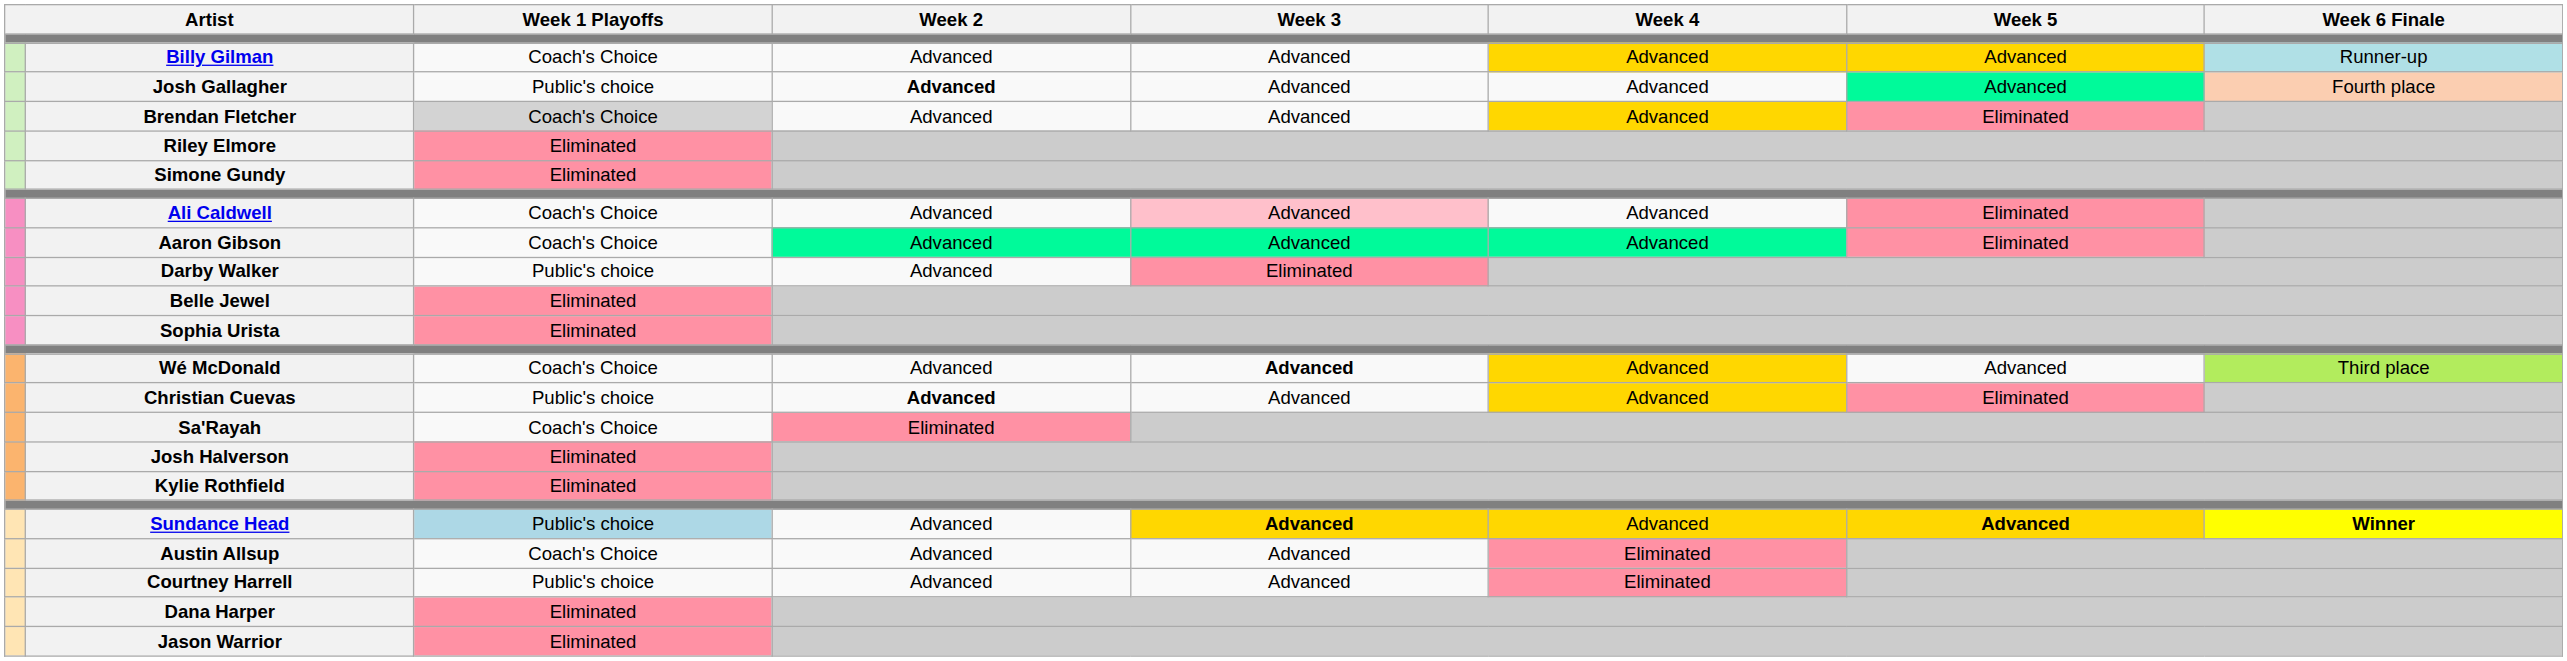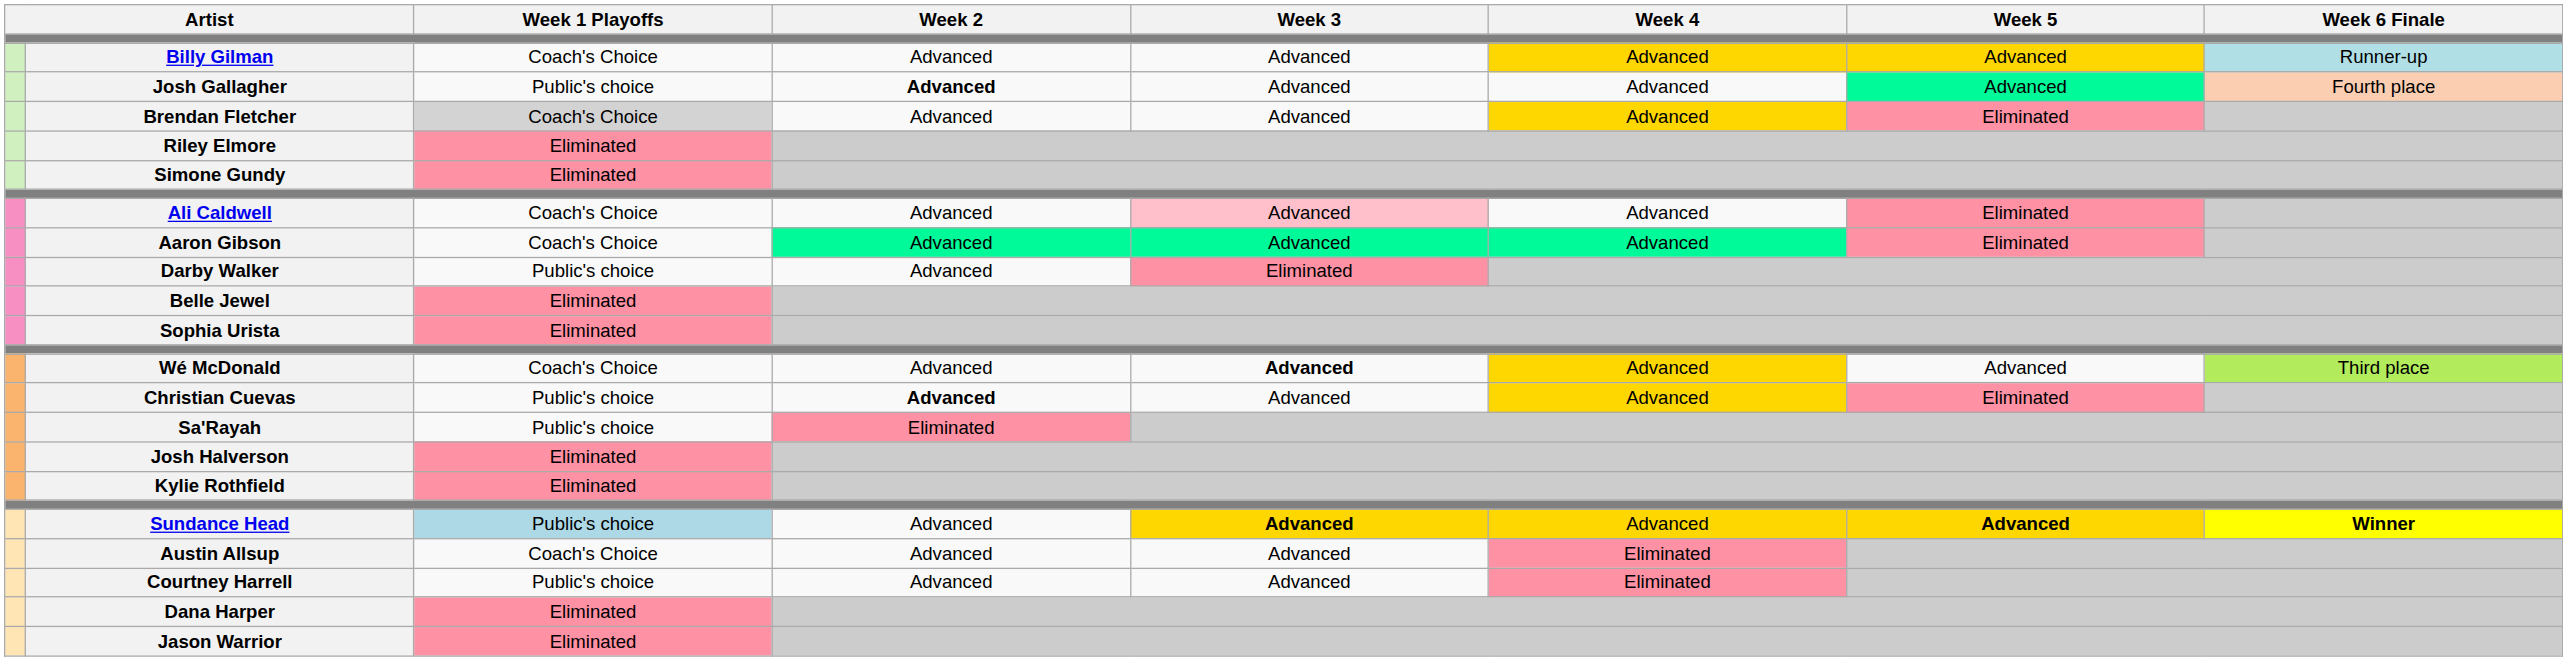 <table class="wikitable"  style="font-size:90%; text-align:center; width:100%;">
 <tr>
 <th colspan="2">Artist</th>
 <th style="width:14%;">Week 1 Playoffs</th>
 <th style="width:14%;">Week 2</th>
 <th style="width:14%;">Week 3</th>
 <th style="width:14%;">Week 4</th>
 <th style="width:14%;">Week 5</th>
 <th style="width:14%;">Week 6 Finale</th>
 </tr>
 <tr>
 <th colspan="9" style="background:gray;"></th>
 </tr>
 <tr>
 <td style="background:#d0f0c0;"></td>
 <th><a href='#'>Billy Gilman</a></th>
 <td>Coach's Choice</td>
 <td>Advanced</td>
 <td>Advanced</td>
 <td style="background:gold;">Advanced </td>
 <td style="background:gold;">Advanced </td>
 <td style="background:#B0E0E6;">Runner-up   </td>
 </tr>
 <tr>
 <td style="background:#d0f0c0;"></td>
 <th>Josh Gallagher</th>
 <td>Public's choice</td>
 <td><strong>Advanced</strong></td>
 <td>Advanced</td>
 <td>Advanced</td>
 <td style="background:#00FA9A;">Advanced </td>
 <td style="background:#FBCEB1;">Fourth place </td>
 </tr>
 <tr>
 <th style="background:#d0f0c0;"></th>
 <th>Brendan Fletcher</th>
 <td style="background: lightgrey;">Coach's Choice</td>
 <td>Advanced</td>
 <td>Advanced</td>
 <td style="background:gold;">Advanced </td>
 <td style="background:#FF91A4;">Eliminated</td>
 <td style="background:#ccc;"></td>
 </tr>
 <tr>
 <th style="background:#d0f0c0;"></th>
 <th>Riley Elmore</th>
 <td style="background:#FF91A4;">Eliminated</td>
 <td colspan="5" style="background:#ccc;"></td>
 </tr>
 <tr>
 <th style="background:#d0f0c0;"></th>
 <th>Simone Gundy</th>
 <td style="background:#FF91A4;">Eliminated</td>
 <td colspan="5" style="background:#ccc;"></td>
 </tr>
 <tr>
 <th colspan="11" style="background:gray;"></th>
 </tr>
 <tr>
 <th style="background:#f78fc2;"></th>
 <th><a href='#'>Ali Caldwell</a></th>
 <td>Coach's Choice</td>
 <td>Advanced</td>
 <td style="background: pink;">Advanced</td>
 <td>Advanced</td>
 <td style="background:#FF91A4;">Eliminated</td>
 <td style="background:#ccc;"></td>
 </tr>
 <tr>
 <th style="background:#f78fc2;"></th>
 <th>Aaron Gibson</th>
 <td>Coach's Choice</td>
 <td style="background:#00FA9A;">Advanced</td>
 <td style="background:#00FA9A;">Advanced</td>
 <td style="background:#00FA9A;">Advanced</td>
 <td style="background:#FF91A4;">Eliminated</td>
 <td style="background:#ccc;"></td>
 </tr>
 <tr>
 <th style="background:#f78fc2;"></th>
 <th>Darby Walker</th>
 <td>Public's choice</td>
 <td>Advanced</td>
 <td style="background:#FF91A4;">Eliminated</td>
 <td colspan="3" style="background:#ccc;"></td>
 </tr>
 <tr>
 <th style="background:#f78fc2;"></th>
 <th>Belle Jewel</th>
 <td style="background:#FF91A4;">Eliminated</td>
 <td colspan="5" style="background:#ccc;"></td>
 </tr>
 <tr>
 <th style="background:#f78fc2;"></th>
 <th>Sophia Urista</th>
 <td style="background:#FF91A4;">Eliminated</td>
 <td colspan="5" style="background:#ccc;"></td>
 </tr>
 <tr>
 <th colspan="11" style="background:gray;"></th>
 </tr>
 <tr>
 <th style="background:#fbb46e;"></th>
 <th>Wé McDonald</th>
 <td>Coach's Choice</td>
 <td>Advanced</td>
 <td><strong>Advanced</strong></td>
 <td style="background:gold;">Advanced </td>
 <td>Advanced</td>
 <td style="background:#B2EC5D;">Third place </td>
 </tr>
 <tr>
 <th style="background:#fbb46e;"></th>
 <th>Christian Cuevas</th>
 <td>Public's choice</td>
 <td><strong>Advanced</strong></td>
 <td>Advanced</td>
 <td style="background:gold;">Advanced </td>
 <td style="background:#FF91A4;">Eliminated </td>
 <td style="background:#ccc;"></td>
 </tr>
 <tr>
 <th style="background:#fbb46e;"></th>
 <th>Sa'Rayah</th>
-<td>Coach's Choice</td>
+<td>Public's choice</td>
 <td style="background:#FF91A4;">Eliminated</td>
 <td colspan="4" style="background:#ccc;"></td>
 </tr>
 <tr>
 <th style="background:#fbb46e;"></th>
 <th>Josh Halverson</th>
 <td style="background:#FF91A4;">Eliminated</td>
 <td colspan="5" style="background:#ccc;"></td>
 </tr>
 <tr>
 <th style="background:#fbb46e;"></th>
 <th>Kylie Rothfield</th>
 <td style="background:#FF91A4;">Eliminated</td>
 <td colspan="5" style="background:#ccc;"></td>
 </tr>
 <tr>
 <th colspan="11" style="background:gray;"></th>
 </tr>
 <tr>
 <th style="background:#ffe5b4;"></th>
 <th><a href='#'>Sundance Head</a></th>
 <td style="background: lightblue;">Public's choice</td>
 <td>Advanced</td>
 <td style="background:gold;"><strong>Advanced </strong></td>
 <td style="background:gold;">Advanced </td>
 <td style="background:gold;"><strong>Advanced </strong></td>
 <td style="background:yellow;"><strong>Winner</strong>      </td>
 </tr>
 <tr>
 <th style="background:#ffe5b4;"></th>
 <th>Austin Allsup</th>
 <td>Coach's Choice</td>
 <td>Advanced</td>
 <td>Advanced</td>
 <td style="background:#FF91A4;">Eliminated</td>
 <td colspan="2" style="background:#ccc;"></td>
 </tr>
 <tr>
 <th style="background:#ffe5b4;"></th>
 <th>Courtney Harrell</th>
 <td>Public's choice</td>
 <td>Advanced</td>
 <td>Advanced</td>
 <td style="background:#FF91A4;">Eliminated</td>
 <td colspan="2" style="background:#ccc;"></td>
 </tr>
 <tr>
 <th style="background:#ffe5b4;"></th>
 <th>Dana Harper</th>
 <td style="background:#FF91A4;">Eliminated</td>
 <td colspan="5" style="background:#ccc;"></td>
 </tr>
 <tr>
 <th style="background:#ffe5b4;"></th>
 <th>Jason Warrior</th>
 <td style="background:#FF91A4;">Eliminated</td>
 <td colspan="5" style="background:#ccc;"></td>
 </tr>
 </table>
